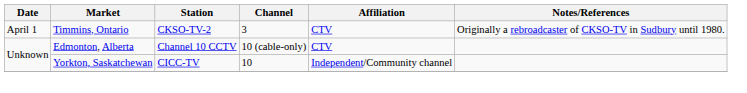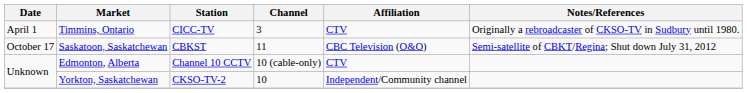 <table class="wikitable">
 <tr>
 <th>Date</th>
 <th>Market</th>
 <th>Station</th>
 <th>Channel</th>
 <th>Affiliation</th>
 <th>Notes/References</th>
 </tr>
 <tr>
 <td>April 1</td>
 <td><a href='#'>Timmins, Ontario</a></td>
-<td><a href='#'>CKSO-TV-2</a></td>
+<td><a href='#'>CICC-TV</a></td>
 <td>3</td>
 <td><a href='#'>CTV</a></td>
 <td>Originally a <a href='#'>rebroadcaster</a> of <a href='#'>CKSO-TV</a> in <a href='#'>Sudbury</a> until 1980.</td>
+</tr>
+<tr>
+<td>October 17</td>
+<td><a href='#'>Saskatoon, Saskatchewan</a></td>
+<td><a href='#'>CBKST</a></td>
+<td>11</td>
+<td><a href='#'>CBC Television</a> (<a href='#'>O&O</a>)</td>
+<td><a href='#'>Semi-satellite</a> of <a href='#'>CBKT</a>/<a href='#'>Regina</a>; Shut down July 31, 2012</td>
 </tr>
 <tr>
 <td rowspan=2>Unknown</td>
 <td><a href='#'>Edmonton</a>, <a href='#'>Alberta</a></td>
 <td><a href='#'>Channel 10 CCTV</a></td>
 <td>10 (cable-only)</td>
 <td><a href='#'>CTV</a></td>
 <td></td>
 </tr>
 <tr>
 <td><a href='#'>Yorkton, Saskatchewan</a></td>
-<td><a href='#'>CICC-TV</a></td>
+<td><a href='#'>CKSO-TV-2</a></td>
 <td>10</td>
 <td><a href='#'>Independent</a>/Community channel</td>
 <td></td>
 </tr>
 <tr>
 </tr>
 </table>
